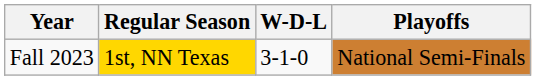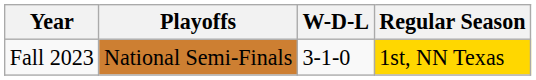 <table class="wikitable">
 <tr>
 <th>Year</th>
+<th>Playoffs</th>
+<th>W-D-L</th>
 <th>Regular Season</th>
-<th>W-D-L</th>
-<th>Playoffs</th>
 </tr>
 <tr>
 <td>Fall 2023</td>
+<td bgcolor=CD7F32>National Semi-Finals</td>
+<td>3-1-0</td>
 <td bgcolor=gold>1st, NN Texas</td>
-<td>3-1-0</td>
-<td bgcolor=CD7F32>National Semi-Finals</td>
 </tr>
 </table>
